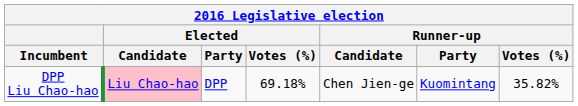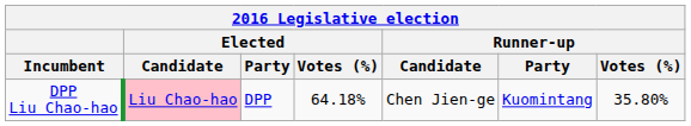 <table class="wikitable collapsible sortable" style="text-align:center">
 <tr>
 <th colspan="7"><a href='#'>2016 Legislative election</a></th>
 </tr>
 <tr>
 <th> </th>
 <th colspan="3">Elected</th>
 <th colspan="3">Runner-up</th>
 </tr>
 <tr>
 <th>Incumbent</th>
 <th>Candidate</th>
 <th>Party</th>
 <th>Votes (%)</th>
 <th>Candidate</th>
 <th>Party</th>
 <th>Votes (%)</th>
 </tr>
 <tr>
 <td><a href='#'>DPP</a><br><a href='#'>Liu Chao-hao</a></td>
 <td style="background: pink; border-left:4px solid #1B9431;" align="center"><a href='#'>Liu Chao-hao</a></td>
 <td align="left"><a href='#'>DPP</a></td>
-<td>69.18%</td>
+<td>64.18%</td>
 <td>Chen Jien-ge</td>
 <td align="left"><a href='#'>Kuomintang</a></td>
-<td>35.82%</td>
+<td>35.80%</td>
 </tr>
 </table>
